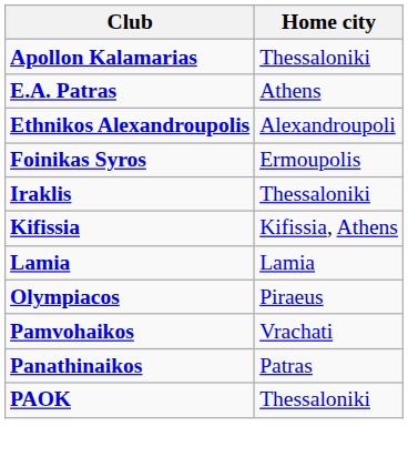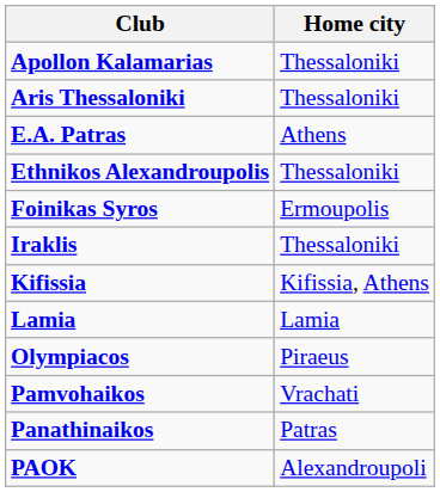 <table class="wikitable">
 <tr>
 <th>Club</th>
 <th>Home city</th>
 </tr>
 <tr>
 <td align="left"><strong><a href='#'>Apollon Kalamarias</a></strong></td>
 <td><a href='#'>Thessaloniki</a></td>
 </tr>
 <tr>
+<td align="left"><strong><a href='#'>Aris Thessaloniki</a></strong></td>
+<td><a href='#'>Thessaloniki</a></td>
+</tr>
+<tr>
 <td align="left"><strong><a href='#'>E.A. Patras</a></strong></td>
 <td><a href='#'>Athens</a></td>
 </tr>
 <tr>
 <td align="left"><strong><a href='#'>Ethnikos Alexandroupolis</a></strong></td>
-<td><a href='#'>Alexandroupoli</a></td>
+<td><a href='#'>Thessaloniki</a></td>
 </tr>
 <tr>
 <td align="left"><strong><a href='#'>Foinikas Syros</a></strong></td>
 <td><a href='#'>Ermoupolis</a></td>
 </tr>
 <tr>
 <td align="left"><strong><a href='#'>Iraklis</a></strong></td>
 <td><a href='#'>Thessaloniki</a></td>
 </tr>
 <tr>
 <td align="left"><strong><a href='#'>Kifissia</a></strong></td>
 <td><a href='#'>Kifissia</a>, <a href='#'>Athens</a></td>
 </tr>
 <tr>
 <td align="left"><strong><a href='#'>Lamia</a></strong></td>
 <td><a href='#'>Lamia</a></td>
 </tr>
 <tr>
 <td align="left"><strong><a href='#'>Olympiacos</a></strong></td>
 <td><a href='#'>Piraeus</a></td>
 </tr>
 <tr>
 <td align="left"><strong><a href='#'>Pamvohaikos</a></strong></td>
 <td><a href='#'>Vrachati</a></td>
 </tr>
 <tr>
 <td align="left"><strong><a href='#'>Panathinaikos</a></strong></td>
 <td><a href='#'>Patras</a></td>
 </tr>
 <tr>
 <td align="left"><strong><a href='#'>PAOK</a></strong></td>
-<td><a href='#'>Thessaloniki</a></td>
+<td><a href='#'>Alexandroupoli</a></td>
 </tr>
 </table>
